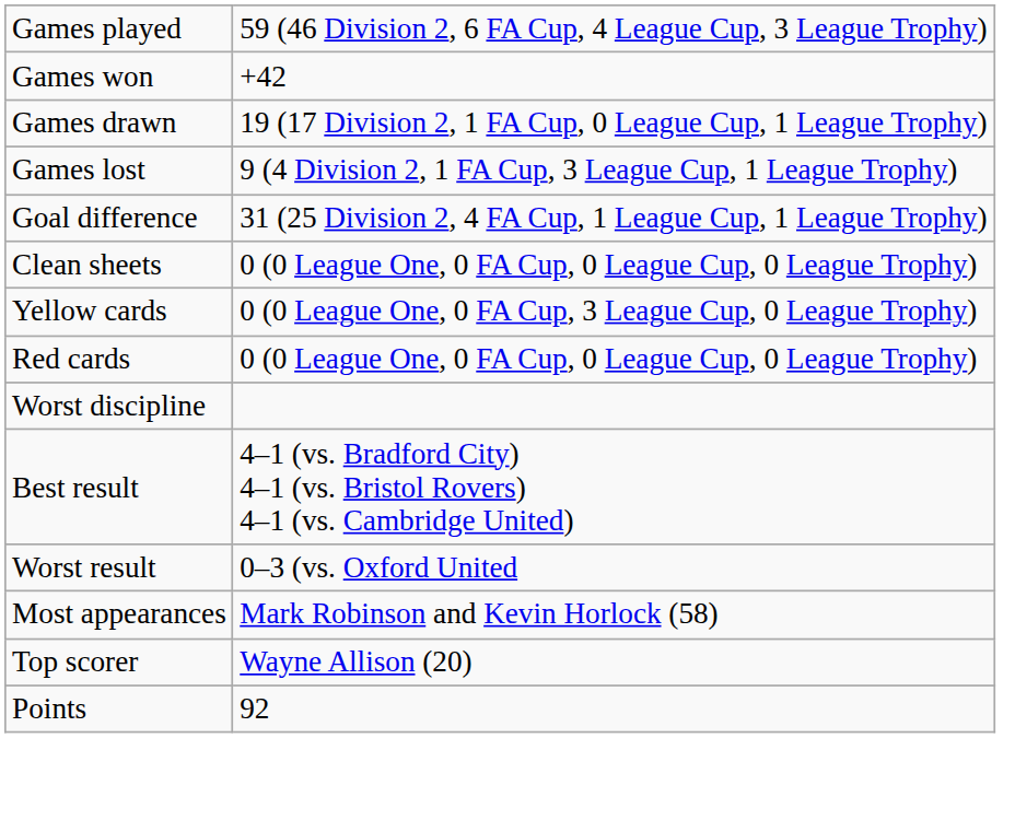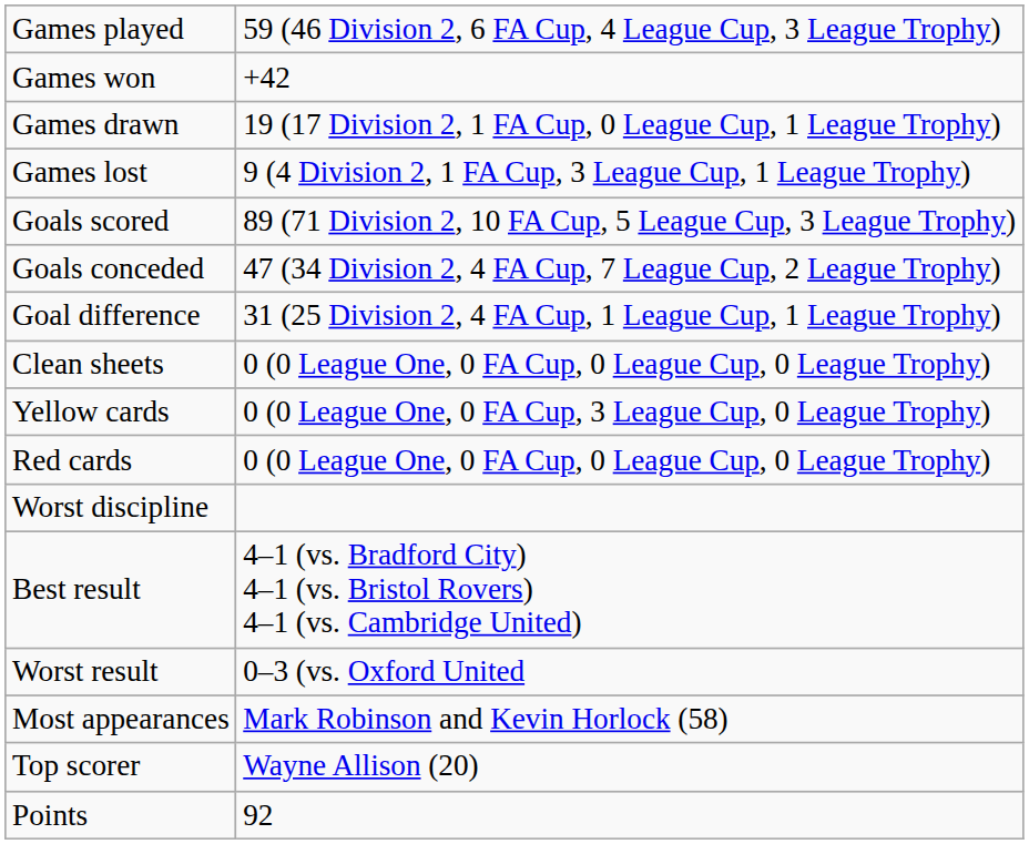 <table class="wikitable">
 <tr>
 <td>Games played</td>
 <td>59 (46 <a href='#'>Division 2</a>, 6 <a href='#'>FA Cup</a>, 4 <a href='#'>League Cup</a>, 3 <a href='#'>League Trophy</a>)</td>
 </tr>
 <tr>
 <td>Games won</td>
 <td>+42</td>
 </tr>
 <tr>
 <td>Games drawn</td>
 <td>19 (17 <a href='#'>Division 2</a>, 1 <a href='#'>FA Cup</a>, 0 <a href='#'>League Cup</a>, 1 <a href='#'>League Trophy</a>)</td>
 </tr>
 <tr>
 <td>Games lost</td>
 <td>9 (4 <a href='#'>Division 2</a>, 1 <a href='#'>FA Cup</a>, 3 <a href='#'>League Cup</a>, 1 <a href='#'>League Trophy</a>)</td>
+</tr>
+<tr>
+<td>Goals scored</td>
+<td>89 (71 <a href='#'>Division 2</a>, 10 <a href='#'>FA Cup</a>, 5 <a href='#'>League Cup</a>, 3 <a href='#'>League Trophy</a>)</td>
+</tr>
+<tr>
+<td>Goals conceded</td>
+<td>47 (34 <a href='#'>Division 2</a>, 4 <a href='#'>FA Cup</a>, 7 <a href='#'>League Cup</a>, 2 <a href='#'>League Trophy</a>)</td>
 </tr>
 <tr>
 <td>Goal difference</td>
 <td>31 (25 <a href='#'>Division 2</a>, 4 <a href='#'>FA Cup</a>, 1 <a href='#'>League Cup</a>, 1 <a href='#'>League Trophy</a>)</td>
 </tr>
 <tr>
 <td>Clean sheets</td>
 <td>0 (0 <a href='#'>League One</a>, 0 <a href='#'>FA Cup</a>, 0 <a href='#'>League Cup</a>, 0 <a href='#'>League Trophy</a>)</td>
 </tr>
 <tr>
 <td>Yellow cards</td>
 <td>0 (0 <a href='#'>League One</a>, 0 <a href='#'>FA Cup</a>, 3 <a href='#'>League Cup</a>, 0 <a href='#'>League Trophy</a>)</td>
 </tr>
 <tr>
 <td>Red cards</td>
 <td>0 (0 <a href='#'>League One</a>, 0 <a href='#'>FA Cup</a>, 0 <a href='#'>League Cup</a>, 0 <a href='#'>League Trophy</a>)</td>
 </tr>
 <tr>
 <td>Worst discipline</td>
 <td></td>
 </tr>
 <tr>
 <td>Best result</td>
 <td>4–1 (vs. <a href='#'>Bradford City</a>)<br>4–1 (vs. <a href='#'>Bristol Rovers</a>)<br>4–1 (vs. <a href='#'>Cambridge United</a>)</td>
 </tr>
 <tr>
 <td>Worst result</td>
 <td>0–3 (vs. <a href='#'>Oxford United</a></td>
 </tr>
 <tr>
 <td>Most appearances</td>
 <td><a href='#'>Mark Robinson</a> and <a href='#'>Kevin Horlock</a> (58)</td>
 </tr>
 <tr>
 <td>Top scorer</td>
 <td><a href='#'>Wayne Allison</a> (20)</td>
 </tr>
 <tr>
 <td>Points</td>
 <td>92</td>
 </tr>
 </table>
